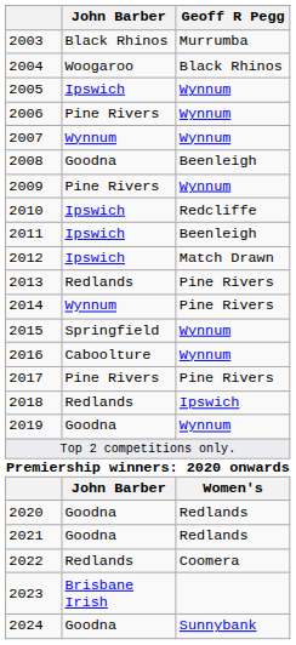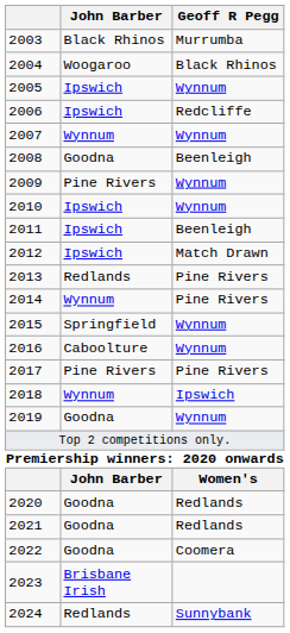 <table class="wikitable floatright" style="font-size:90%">
 <tr>
 <th></th>
 <th style="width:7.5em;">John Barber</th>
 <th style="width:7.5em;">Geoff R Pegg</th>
 </tr>
 <tr>
 <td>2003</td>
 <td>Black Rhinos</td>
 <td>Murrumba</td>
 </tr>
 <tr>
 <td>2004</td>
 <td>Woogaroo</td>
 <td>Black Rhinos</td>
 </tr>
 <tr>
 <td>2005</td>
 <td><a href='#'>Ipswich</a></td>
 <td><a href='#'>Wynnum</a></td>
 </tr>
 <tr>
 <td>2006</td>
-<td>Pine Rivers</td>
-<td><a href='#'>Wynnum</a></td>
+<td><a href='#'>Ipswich</a></td>
+<td>Redcliffe</td>
 </tr>
 <tr>
 <td>2007</td>
 <td><a href='#'>Wynnum</a></td>
 <td><a href='#'>Wynnum</a></td>
 </tr>
 <tr>
 <td>2008</td>
 <td>Goodna</td>
 <td>Beenleigh</td>
 </tr>
 <tr>
 <td>2009</td>
 <td>Pine Rivers</td>
 <td><a href='#'>Wynnum</a></td>
 </tr>
 <tr>
 <td>2010</td>
 <td><a href='#'>Ipswich</a></td>
-<td>Redcliffe</td>
+<td><a href='#'>Wynnum</a></td>
 </tr>
 <tr>
 <td>2011</td>
 <td><a href='#'>Ipswich</a></td>
 <td>Beenleigh</td>
 </tr>
 <tr>
 <td>2012</td>
 <td><a href='#'>Ipswich</a></td>
 <td>Match Drawn</td>
 </tr>
 <tr>
 <td>2013</td>
 <td>Redlands</td>
 <td>Pine Rivers</td>
 </tr>
 <tr>
 <td>2014</td>
 <td><a href='#'>Wynnum</a></td>
 <td>Pine Rivers</td>
 </tr>
 <tr>
 <td>2015</td>
 <td>Springfield</td>
 <td><a href='#'>Wynnum</a></td>
 </tr>
 <tr>
 <td>2016</td>
 <td>Caboolture</td>
 <td><a href='#'>Wynnum</a></td>
 </tr>
 <tr>
 <td>2017</td>
 <td>Pine Rivers</td>
 <td>Pine Rivers</td>
 </tr>
 <tr>
 <td>2018</td>
-<td>Redlands</td>
+<td><a href='#'>Wynnum</a></td>
 <td><a href='#'>Ipswich</a></td>
 </tr>
 <tr>
 <td>2019</td>
 <td>Goodna</td>
 <td><a href='#'>Wynnum</a></td>
 </tr>
 <tr>
 <td colspan= 100% style="text-align:center; font-size:85%; background:#eaecf0;"> Top 2 competitions only.</td>
 </tr>
 <tr>
 <td colspan= 100% style="text-align:center; background:white; border-left:1px solid white; border-right:1px solid white; vertical-align:bottom; padding:0;"><strong>Premiership winners: 2020 onwards</strong></td>
 </tr>
 <tr>
 <th></th>
 <th>John Barber</th>
 <th>Women's</th>
 </tr>
 <tr>
 <td>2020</td>
 <td>Goodna</td>
 <td>Redlands</td>
 </tr>
 <tr>
 <td>2021</td>
 <td>Goodna</td>
 <td>Redlands</td>
 </tr>
 <tr>
 <td>2022</td>
-<td>Redlands</td>
+<td>Goodna</td>
 <td>Coomera</td>
 </tr>
 <tr>
 <td>2023</td>
 <td><a href='#'>Brisbane Irish</a></td>
 <td></td>
 </tr>
 <tr>
 <td>2024</td>
-<td>Goodna</td>
+<td>Redlands</td>
 <td><a href='#'>Sunnybank</a></td>
 </tr>
 </table>
